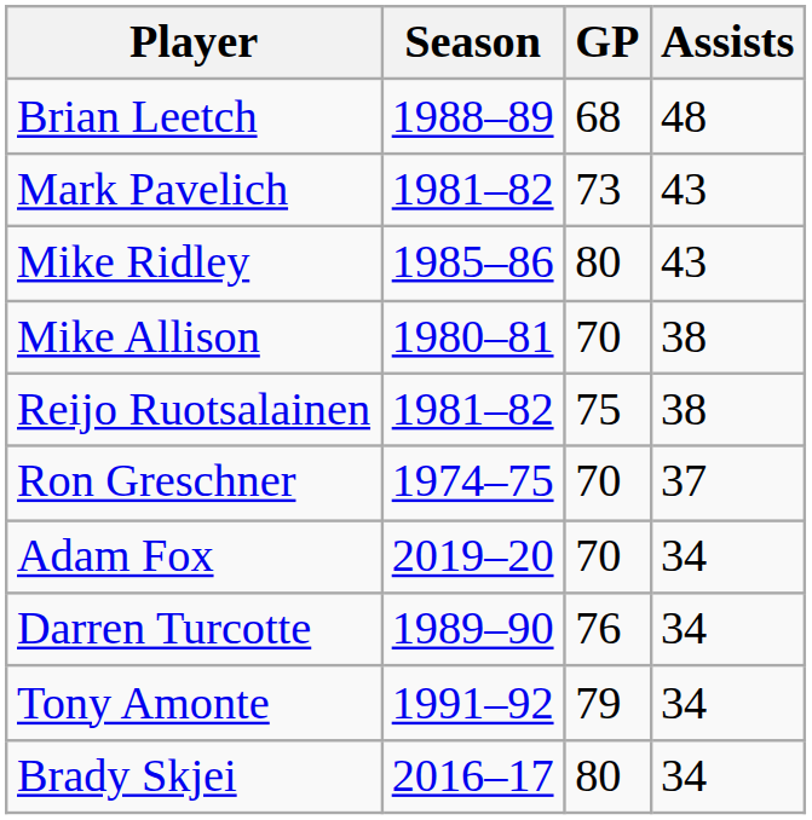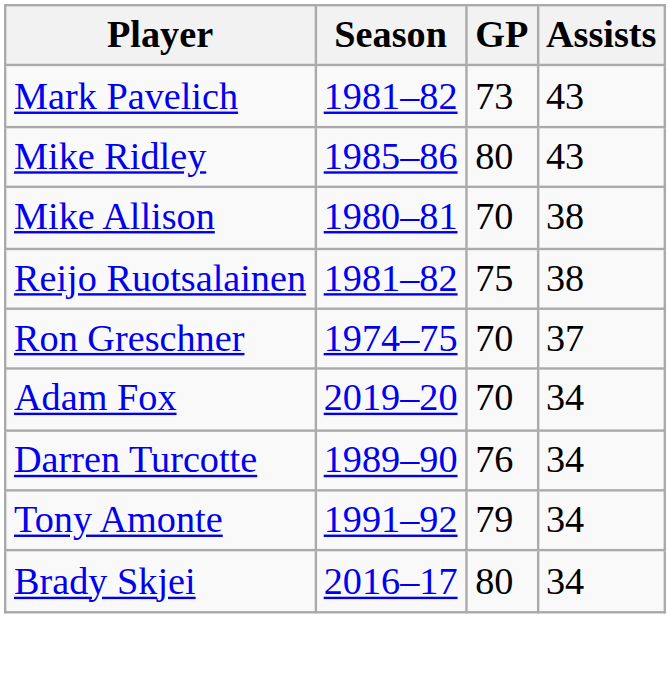 <table class="wikitable">
 <tr>
 <th>Player</th>
 <th>Season</th>
 <th>GP</th>
 <th>Assists</th>
-</tr>
-<tr>
-<td><a href='#'>Brian Leetch</a></td>
-<td><a href='#'>1988–89</a></td>
-<td>68</td>
-<td>48</td>
 </tr>
 <tr>
 <td><a href='#'>Mark Pavelich</a></td>
 <td><a href='#'>1981–82</a></td>
 <td>73</td>
 <td>43</td>
 </tr>
 <tr>
 <td><a href='#'>Mike Ridley</a></td>
 <td><a href='#'>1985–86</a></td>
 <td>80</td>
 <td>43</td>
 </tr>
 <tr>
 <td><a href='#'>Mike Allison</a></td>
 <td><a href='#'>1980–81</a></td>
 <td>70</td>
 <td>38</td>
 </tr>
 <tr>
 <td><a href='#'>Reijo Ruotsalainen</a></td>
 <td><a href='#'>1981–82</a></td>
 <td>75</td>
 <td>38</td>
 </tr>
 <tr>
 <td><a href='#'>Ron Greschner</a></td>
 <td><a href='#'>1974–75</a></td>
 <td>70</td>
 <td>37</td>
 </tr>
 <tr>
 <td><a href='#'>Adam Fox</a></td>
 <td><a href='#'>2019–20</a></td>
 <td>70</td>
 <td>34</td>
 </tr>
 <tr>
 <td><a href='#'>Darren Turcotte</a></td>
 <td><a href='#'>1989–90</a></td>
 <td>76</td>
 <td>34</td>
 </tr>
 <tr>
 <td><a href='#'>Tony Amonte</a></td>
 <td><a href='#'>1991–92</a></td>
 <td>79</td>
 <td>34</td>
 </tr>
 <tr>
 <td><a href='#'>Brady Skjei</a></td>
 <td><a href='#'>2016–17</a></td>
 <td>80</td>
 <td>34</td>
 </tr>
 </table>
